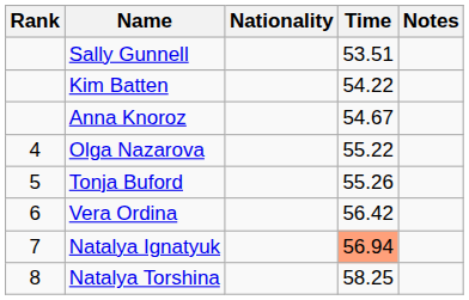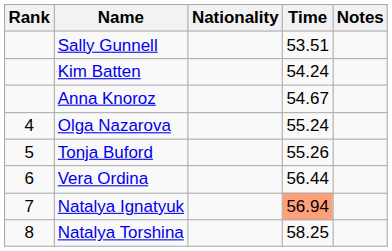 <table class="wikitable sortable" style="text-align:center">
 <tr>
 <th>Rank</th>
 <th>Name</th>
 <th>Nationality</th>
 <th>Time</th>
 <th>Notes</th>
 </tr>
 <tr>
 <td></td>
 <td align=left><a href='#'>Sally Gunnell</a></td>
 <td align=left></td>
 <td>53.51</td>
 <td></td>
 </tr>
 <tr>
 <td></td>
 <td align=left><a href='#'>Kim Batten</a></td>
 <td align=left></td>
-<td>54.22</td>
+<td>54.24</td>
 <td></td>
 </tr>
 <tr>
 <td></td>
 <td align=left><a href='#'>Anna Knoroz</a></td>
 <td align=left></td>
 <td>54.67</td>
 <td></td>
 </tr>
 <tr>
 <td>4</td>
 <td align=left><a href='#'>Olga Nazarova</a></td>
 <td align=left></td>
-<td>55.22</td>
+<td>55.24</td>
 <td></td>
 </tr>
 <tr>
 <td>5</td>
 <td align=left><a href='#'>Tonja Buford</a></td>
 <td align=left></td>
 <td>55.26</td>
 <td></td>
 </tr>
 <tr>
 <td>6</td>
 <td align=left><a href='#'>Vera Ordina</a></td>
 <td align=left></td>
-<td>56.42</td>
+<td>56.44</td>
 <td></td>
 </tr>
 <tr>
 <td>7</td>
 <td align=left><a href='#'>Natalya Ignatyuk</a></td>
 <td align=left></td>
 <td style="background: lightsalmon;">56.94</td>
 <td></td>
 </tr>
 <tr>
 <td>8</td>
 <td align=left><a href='#'>Natalya Torshina</a></td>
 <td align=left></td>
 <td>58.25</td>
 <td></td>
 </tr>
 </table>
